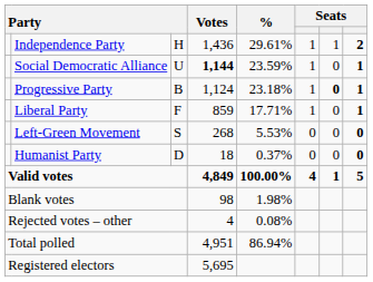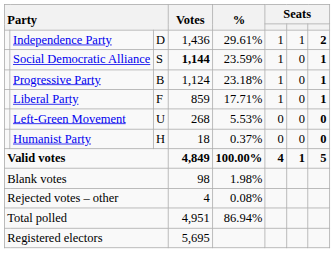 <table class="wikitable" border="1" style="text-align:right;">
 <tr>
 <th style="text-align:left;" valign=bottom rowspan=2 colspan=3>Party</th>
 <th align=center valign=bottom rowspan=2 width="50">Votes</th>
 <th align=center valign=bottom rowspan=2 width="50">%</th>
 <th colspan=3>Seats</th>
 </tr>
 <tr>
 <th align=center valign=bottom width="20"><small></small></th>
 <th align=center valign=bottom width="20"><small><a href='#'></a></small></th>
 <th align=center valign=bottom width="20"><small></small></th>
 </tr>
 <tr>
 <td></td>
 <td align=left><a href='#'>Independence Party</a></td>
-<td align=left>H</td>
+<td align=left>D</td>
 <td>1,436</td>
 <td>29.61%</td>
 <td>1</td>
 <td>1</td>
 <td><strong>2</strong></td>
 </tr>
 <tr>
 <td></td>
 <td align=left><a href='#'>Social Democratic Alliance</a></td>
-<td align=left>U</td>
+<td align=left>S</td>
 <td><strong>1,144</strong></td>
 <td>23.59%</td>
 <td>1</td>
 <td>0</td>
 <td><strong>1</strong></td>
 </tr>
 <tr>
 <td></td>
 <td align=left><a href='#'>Progressive Party</a></td>
 <td align=left>B</td>
 <td>1,124</td>
 <td>23.18%</td>
 <td>1</td>
-<td><strong>0</strong></td>
+<td>0</td>
 <td><strong>1</strong></td>
 </tr>
 <tr>
 <td></td>
 <td align=left><a href='#'>Liberal Party</a></td>
 <td align=left>F</td>
 <td>859</td>
 <td>17.71%</td>
 <td>1</td>
 <td>0</td>
 <td><strong>1</strong></td>
 </tr>
 <tr>
 <td></td>
 <td align=left><a href='#'>Left-Green Movement</a></td>
-<td align=left>S</td>
+<td align=left>U</td>
 <td>268</td>
 <td>5.53%</td>
 <td>0</td>
 <td>0</td>
 <td><strong>0</strong></td>
 </tr>
 <tr>
 <td></td>
 <td align=left><a href='#'>Humanist Party</a></td>
-<td align=left>D</td>
+<td align=left>H</td>
 <td>18</td>
 <td>0.37%</td>
 <td>0</td>
 <td>0</td>
 <td><strong>0</strong></td>
 </tr>
 <tr style="font-weight:bold">
 <td align=left colspan=3>Valid votes</td>
 <td>4,849</td>
 <td>100.00%</td>
 <td>4</td>
 <td>1</td>
 <td>5</td>
 </tr>
 <tr>
 <td align=left colspan=3>Blank votes</td>
 <td>98</td>
 <td>1.98%</td>
 <td></td>
 <td></td>
 <td></td>
 </tr>
 <tr>
 <td align=left colspan=3>Rejected votes – other</td>
 <td>4</td>
 <td>0.08%</td>
 <td></td>
 <td></td>
 <td></td>
 </tr>
 <tr>
 <td align=left colspan=3>Total polled</td>
 <td>4,951</td>
 <td>86.94%</td>
 <td></td>
 <td></td>
 <td></td>
 </tr>
 <tr>
 <td align=left colspan=3>Registered electors</td>
 <td>5,695</td>
 <td></td>
 <td></td>
 <td></td>
 <td></td>
 </tr>
 </table>
